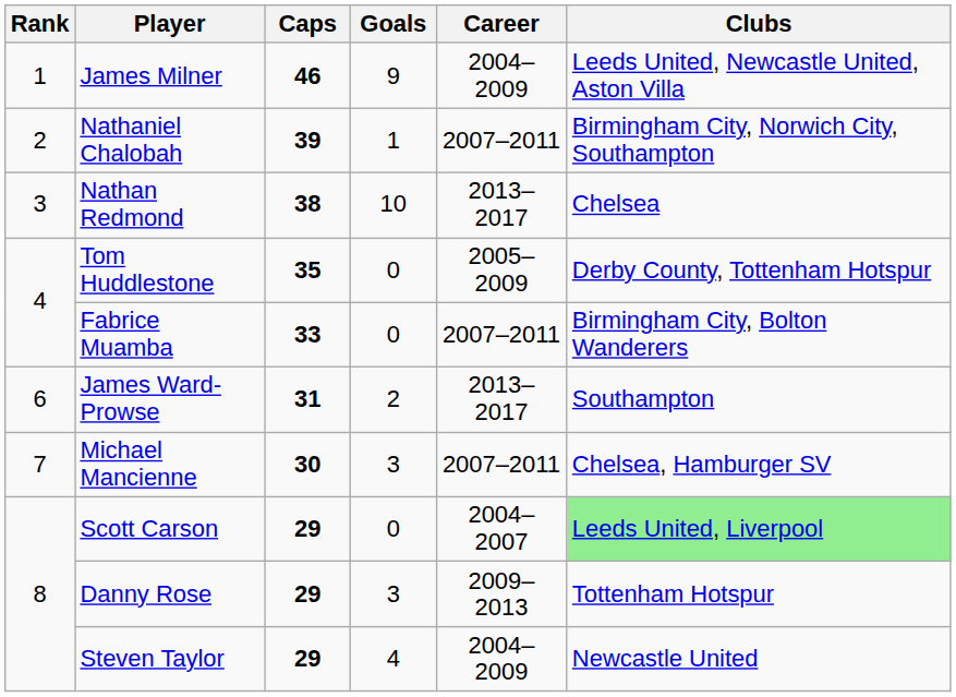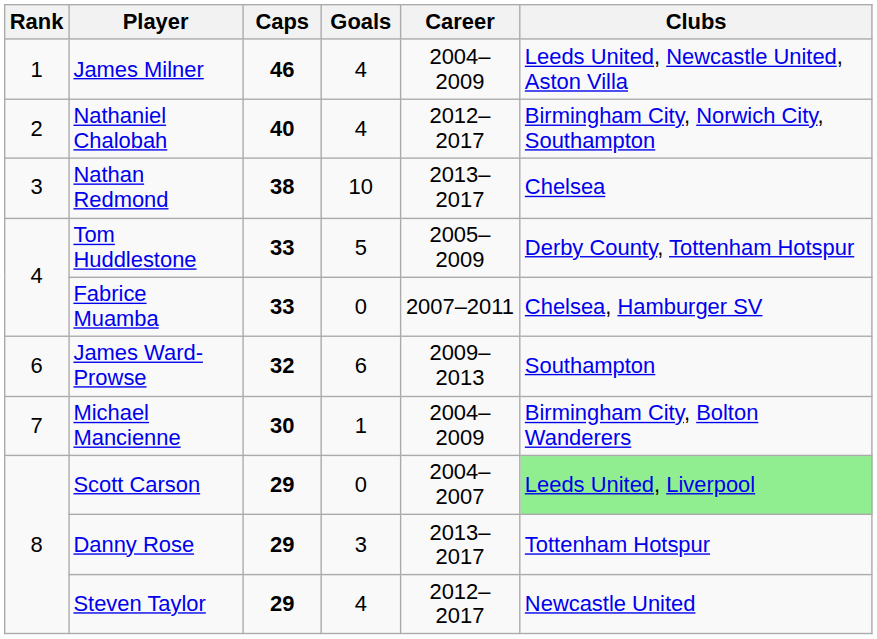 <table class="wikitable sortable" style="text-align:center;">
 <tr>
 <th width="25">Rank</th>
 <th style="width:120px;">Player</th>
 <th width="50">Caps</th>
 <th width="50">Goals</th>
 <th style="width:80px;">Career</th>
 <th style="width:250px;">Clubs</th>
 </tr>
 <tr>
 <td>1</td>
 <td align="left"><a href='#'>James Milner</a></td>
 <td><strong>46</strong></td>
-<td>9</td>
+<td>4</td>
 <td>2004–2009</td>
 <td align="left"><a href='#'>Leeds United</a>, <a href='#'>Newcastle United</a>, <a href='#'>Aston Villa</a></td>
 </tr>
 <tr>
 <td>2</td>
 <td align="left"><a href='#'>Nathaniel Chalobah</a></td>
-<td><strong>39</strong></td>
-<td>1</td>
-<td>2007–2011</td>
+<td><strong>40</strong></td>
+<td>4</td>
+<td>2012–2017</td>
 <td align="left"><a href='#'>Birmingham City</a>, <a href='#'>Norwich City</a>, <a href='#'>Southampton</a></td>
 </tr>
 <tr>
 <td>3</td>
 <td align="left"><a href='#'>Nathan Redmond</a></td>
 <td><strong>38</strong></td>
 <td>10</td>
 <td>2013–2017</td>
 <td align="left"><a href='#'>Chelsea</a></td>
 </tr>
 <tr>
 <td rowspan="2">4</td>
 <td align="left"><a href='#'>Tom Huddlestone</a></td>
-<td><strong>35</strong></td>
-<td>0</td>
+<td><strong>33</strong></td>
+<td>5</td>
 <td>2005–2009</td>
 <td align="left"><a href='#'>Derby County</a>, <a href='#'>Tottenham Hotspur</a></td>
 </tr>
 <tr>
 <td align="left"><a href='#'>Fabrice Muamba</a></td>
 <td><strong>33</strong></td>
 <td>0</td>
 <td>2007–2011</td>
-<td align="left"><a href='#'>Birmingham City</a>, <a href='#'>Bolton Wanderers</a></td>
+<td align="left"><a href='#'>Chelsea</a>, <a href='#'>Hamburger SV</a></td>
 </tr>
 <tr>
 <td>6</td>
 <td align="left"><a href='#'>James Ward-Prowse</a></td>
-<td><strong>31</strong></td>
-<td>2</td>
-<td>2013–2017</td>
+<td><strong>32</strong></td>
+<td>6</td>
+<td>2009–2013</td>
 <td align="left"><a href='#'>Southampton</a></td>
 </tr>
 <tr>
 <td>7</td>
 <td align="left"><a href='#'>Michael Mancienne</a></td>
 <td><strong>30</strong></td>
-<td>3</td>
-<td>2007–2011</td>
-<td align="left"><a href='#'>Chelsea</a>, <a href='#'>Hamburger SV</a></td>
+<td>1</td>
+<td>2004–2009</td>
+<td align="left"><a href='#'>Birmingham City</a>, <a href='#'>Bolton Wanderers</a></td>
 </tr>
 <tr>
 <td rowspan="3">8</td>
 <td align="left"><a href='#'>Scott Carson</a></td>
 <td><strong>29</strong></td>
 <td>0</td>
 <td>2004–2007</td>
 <td align="left" style="background: lightgreen;"><a href='#'>Leeds United</a>, <a href='#'>Liverpool</a></td>
 </tr>
 <tr>
 <td align="left"><a href='#'>Danny Rose</a></td>
 <td><strong>29</strong></td>
 <td>3</td>
-<td>2009–2013</td>
+<td>2013–2017</td>
 <td align="left"><a href='#'>Tottenham Hotspur</a></td>
 </tr>
 <tr>
 <td align="left"><a href='#'>Steven Taylor</a></td>
 <td><strong>29</strong></td>
 <td>4</td>
-<td>2004–2009</td>
+<td>2012–2017</td>
 <td align="left"><a href='#'>Newcastle United</a></td>
 </tr>
 </table>
